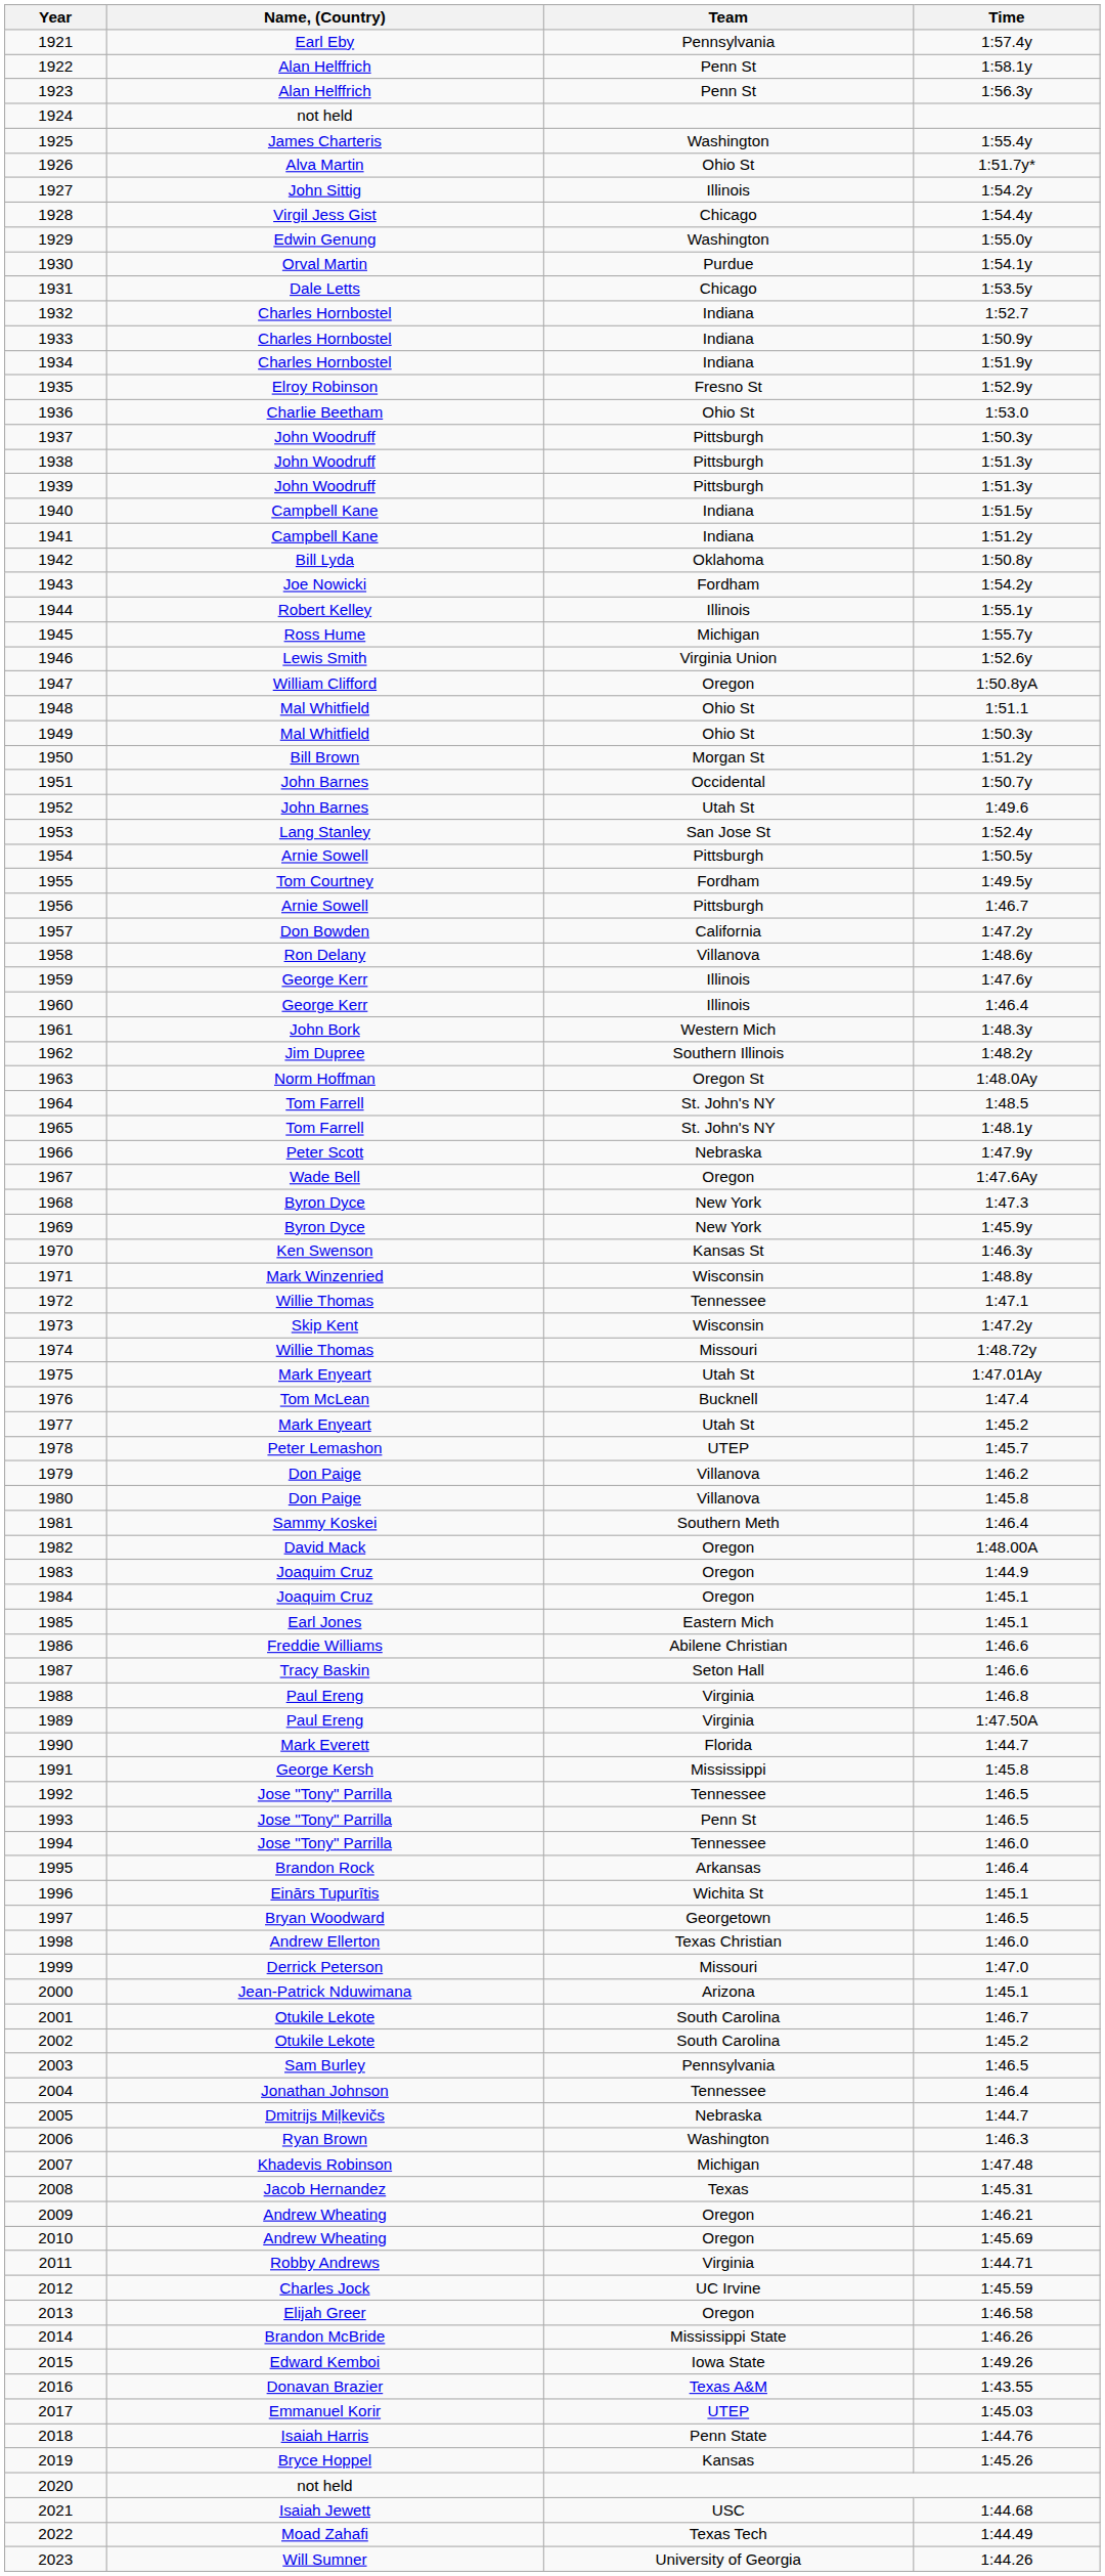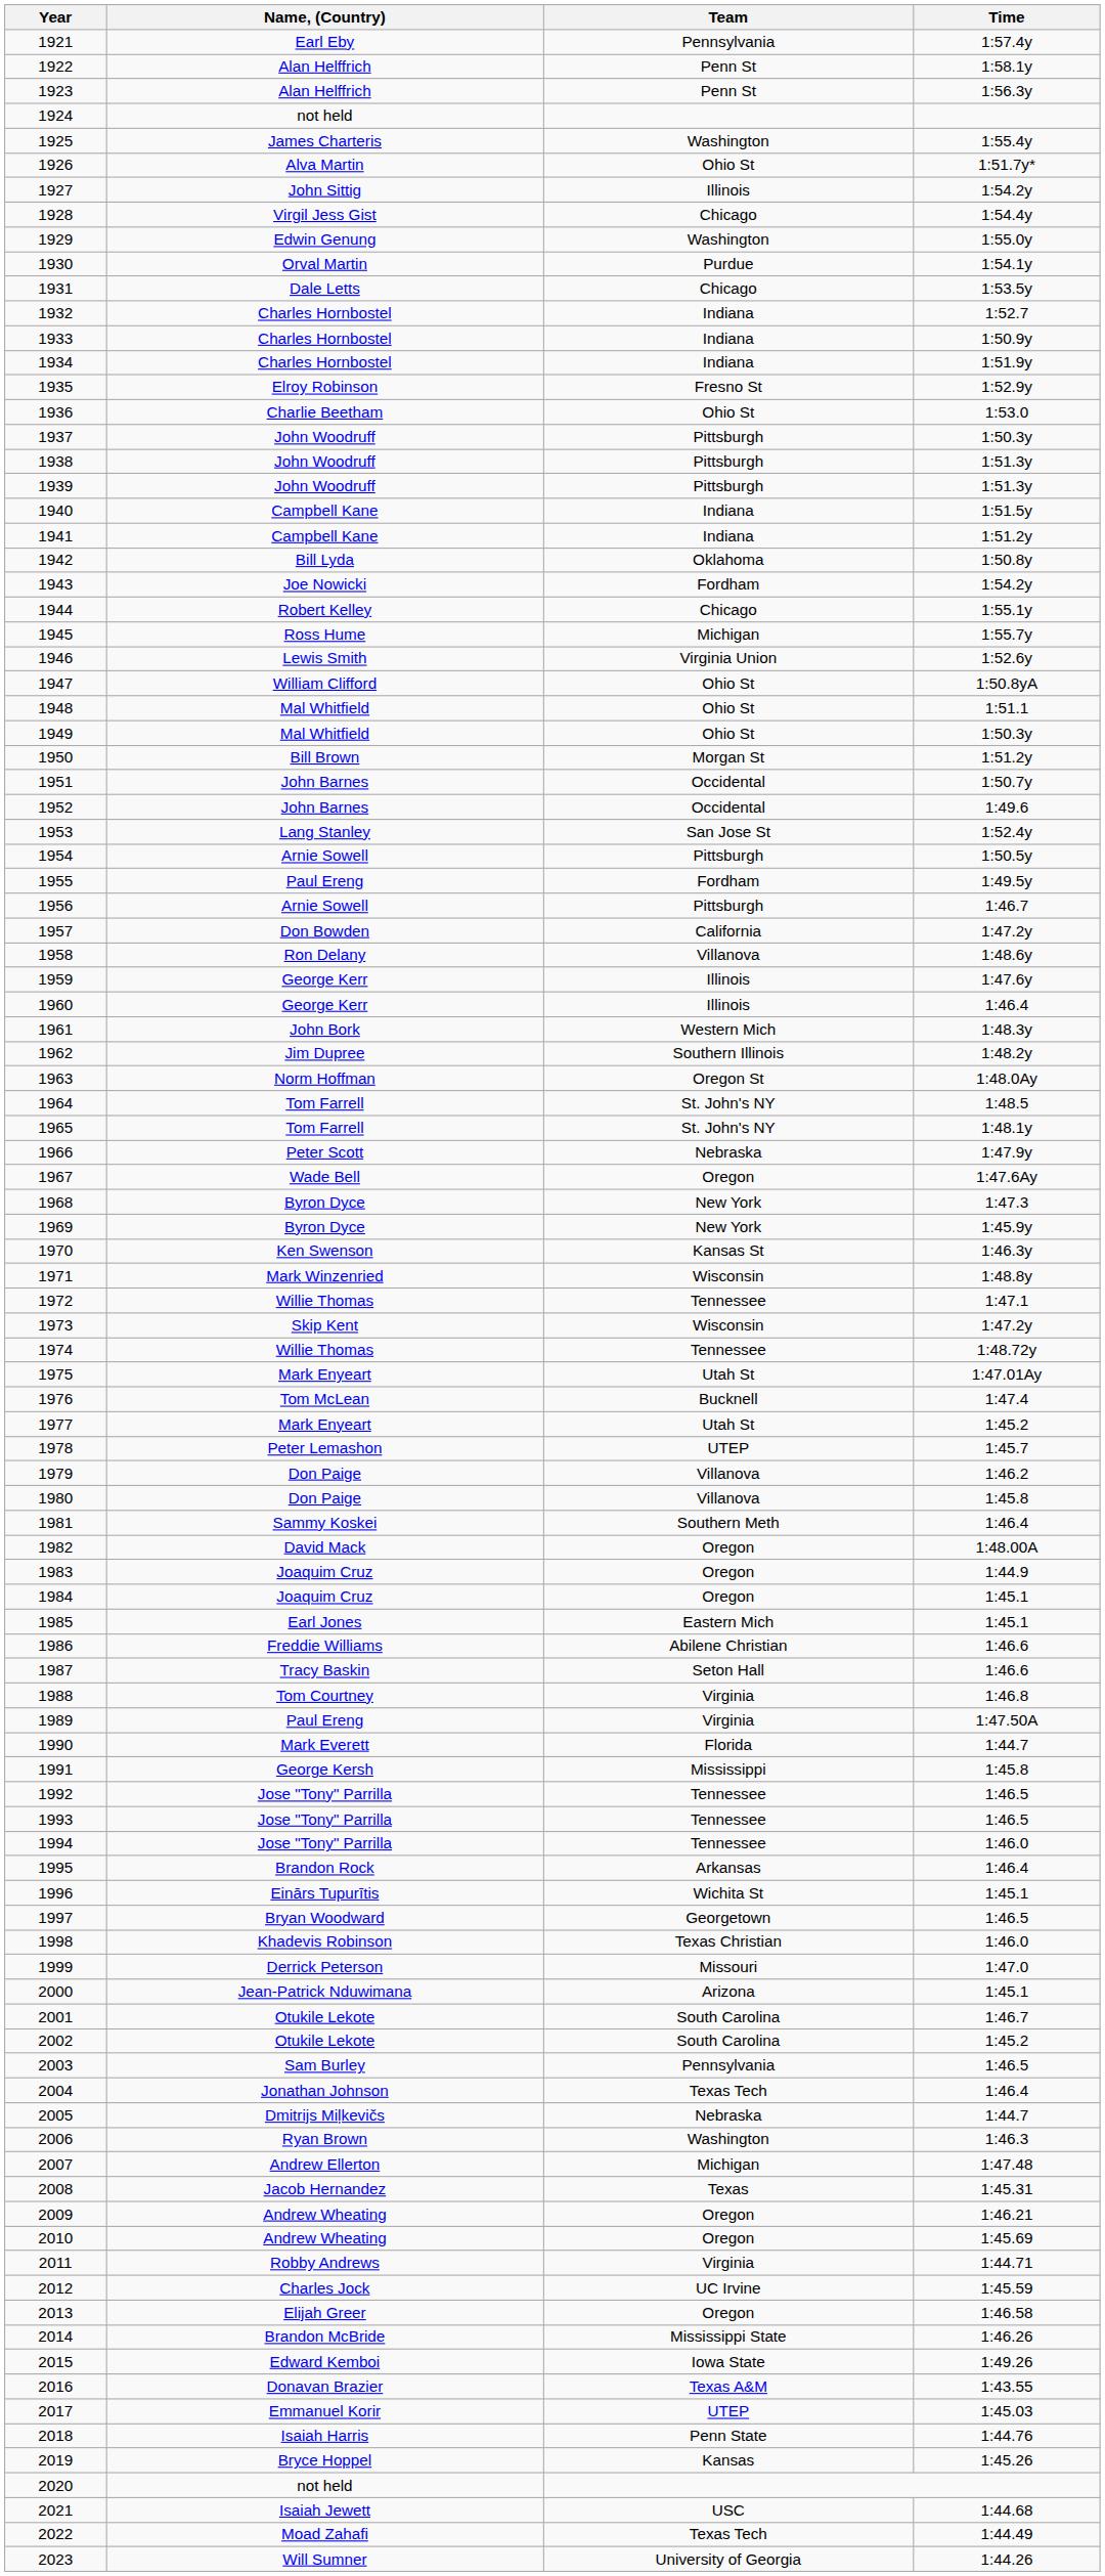 <table class="wikitable sortable" style="font-size:90%; width: 80%; text-align: center;">
 <tr>
 <th>Year</th>
 <th>Name, (Country)</th>
 <th>Team</th>
 <th>Time</th>
 </tr>
 <tr>
 <td>1921</td>
 <td><a href='#'>Earl Eby</a></td>
 <td>Pennsylvania</td>
 <td>1:57.4y</td>
 </tr>
 <tr>
 <td>1922</td>
 <td><a href='#'>Alan Helffrich</a></td>
 <td>Penn St</td>
 <td>1:58.1y</td>
 </tr>
 <tr>
 <td>1923</td>
 <td><a href='#'>Alan Helffrich</a></td>
 <td>Penn St</td>
 <td>1:56.3y</td>
 </tr>
 <tr>
 <td>1924</td>
 <td>not held</td>
 <td></td>
 </tr>
 <tr>
 <td>1925</td>
 <td><a href='#'>James Charteris</a></td>
 <td>Washington</td>
 <td>1:55.4y</td>
 </tr>
 <tr>
 <td>1926</td>
 <td><a href='#'>Alva Martin</a></td>
 <td>Ohio St</td>
 <td>1:51.7y*</td>
 </tr>
 <tr>
 <td>1927</td>
 <td><a href='#'>John Sittig</a></td>
 <td>Illinois</td>
 <td>1:54.2y</td>
 </tr>
 <tr>
 <td>1928</td>
 <td><a href='#'>Virgil Jess Gist</a></td>
 <td>Chicago</td>
 <td>1:54.4y</td>
 </tr>
 <tr>
 <td>1929</td>
 <td><a href='#'>Edwin Genung</a></td>
 <td>Washington</td>
 <td>1:55.0y</td>
 </tr>
 <tr>
 <td>1930</td>
 <td><a href='#'>Orval Martin</a></td>
 <td>Purdue</td>
 <td>1:54.1y</td>
 </tr>
 <tr>
 <td>1931</td>
 <td><a href='#'>Dale Letts</a></td>
 <td>Chicago</td>
 <td>1:53.5y</td>
 </tr>
 <tr>
 <td>1932</td>
 <td><a href='#'>Charles Hornbostel</a></td>
 <td>Indiana</td>
 <td>1:52.7</td>
 </tr>
 <tr>
 <td>1933</td>
 <td><a href='#'>Charles Hornbostel</a></td>
 <td>Indiana</td>
 <td>1:50.9y</td>
 </tr>
 <tr>
 <td>1934</td>
 <td><a href='#'>Charles Hornbostel</a></td>
 <td>Indiana</td>
 <td>1:51.9y</td>
 </tr>
 <tr>
 <td>1935</td>
 <td><a href='#'>Elroy Robinson</a></td>
 <td>Fresno St</td>
 <td>1:52.9y</td>
 </tr>
 <tr>
 <td>1936</td>
 <td><a href='#'>Charlie Beetham</a></td>
 <td>Ohio St</td>
 <td>1:53.0</td>
 </tr>
 <tr>
 <td>1937</td>
 <td><a href='#'>John Woodruff</a></td>
 <td>Pittsburgh</td>
 <td>1:50.3y</td>
 </tr>
 <tr>
 <td>1938</td>
 <td><a href='#'>John Woodruff</a></td>
 <td>Pittsburgh</td>
 <td>1:51.3y</td>
 </tr>
 <tr>
 <td>1939</td>
 <td><a href='#'>John Woodruff</a></td>
 <td>Pittsburgh</td>
 <td>1:51.3y</td>
 </tr>
 <tr>
 <td>1940</td>
 <td><a href='#'>Campbell Kane</a></td>
 <td>Indiana</td>
 <td>1:51.5y</td>
 </tr>
 <tr>
 <td>1941</td>
 <td><a href='#'>Campbell Kane</a></td>
 <td>Indiana</td>
 <td>1:51.2y</td>
 </tr>
 <tr>
 <td>1942</td>
 <td><a href='#'>Bill Lyda</a></td>
 <td>Oklahoma</td>
 <td>1:50.8y</td>
 </tr>
 <tr>
 <td>1943</td>
 <td><a href='#'>Joe Nowicki</a></td>
 <td>Fordham</td>
 <td>1:54.2y</td>
 </tr>
 <tr>
 <td>1944</td>
 <td><a href='#'>Robert Kelley</a></td>
-<td>Illinois</td>
+<td>Chicago</td>
 <td>1:55.1y</td>
 </tr>
 <tr>
 <td>1945</td>
 <td><a href='#'>Ross Hume</a></td>
 <td>Michigan</td>
 <td>1:55.7y</td>
 </tr>
 <tr>
 <td>1946</td>
 <td><a href='#'>Lewis Smith</a></td>
 <td>Virginia Union</td>
 <td>1:52.6y</td>
 </tr>
 <tr>
 <td>1947</td>
 <td><a href='#'>William Clifford</a></td>
-<td>Oregon</td>
+<td>Ohio St</td>
 <td>1:50.8yA</td>
 </tr>
 <tr>
 <td>1948</td>
 <td><a href='#'>Mal Whitfield</a></td>
 <td>Ohio St</td>
 <td>1:51.1</td>
 </tr>
 <tr>
 <td>1949</td>
 <td><a href='#'>Mal Whitfield</a></td>
 <td>Ohio St</td>
 <td>1:50.3y</td>
 </tr>
 <tr>
 <td>1950</td>
 <td><a href='#'>Bill Brown</a></td>
 <td>Morgan St</td>
 <td>1:51.2y</td>
 </tr>
 <tr>
 <td>1951</td>
 <td><a href='#'>John Barnes</a></td>
 <td>Occidental</td>
 <td>1:50.7y</td>
 </tr>
 <tr>
 <td>1952</td>
 <td><a href='#'>John Barnes</a></td>
-<td>Utah St</td>
+<td>Occidental</td>
 <td>1:49.6</td>
 </tr>
 <tr>
 <td>1953</td>
 <td><a href='#'>Lang Stanley</a></td>
 <td>San Jose St</td>
 <td>1:52.4y</td>
 </tr>
 <tr>
 <td>1954</td>
 <td><a href='#'>Arnie Sowell</a></td>
 <td>Pittsburgh</td>
 <td>1:50.5y</td>
 </tr>
 <tr>
 <td>1955</td>
-<td><a href='#'>Tom Courtney</a></td>
+<td><a href='#'>Paul Ereng</a> </td>
 <td>Fordham</td>
 <td>1:49.5y</td>
 </tr>
 <tr>
 <td>1956</td>
 <td><a href='#'>Arnie Sowell</a></td>
 <td>Pittsburgh</td>
 <td>1:46.7</td>
 </tr>
 <tr>
 <td>1957</td>
 <td><a href='#'>Don Bowden</a></td>
 <td>California</td>
 <td>1:47.2y</td>
 </tr>
 <tr>
 <td>1958</td>
 <td><a href='#'>Ron Delany</a> </td>
 <td>Villanova</td>
 <td>1:48.6y</td>
 </tr>
 <tr>
 <td>1959</td>
 <td><a href='#'>George Kerr</a> </td>
 <td>Illinois</td>
 <td>1:47.6y</td>
 </tr>
 <tr>
 <td>1960</td>
 <td><a href='#'>George Kerr</a> </td>
 <td>Illinois</td>
 <td>1:46.4</td>
 </tr>
 <tr>
 <td>1961</td>
 <td><a href='#'>John Bork</a></td>
 <td>Western Mich</td>
 <td>1:48.3y</td>
 </tr>
 <tr>
 <td>1962</td>
 <td><a href='#'>Jim Dupree</a></td>
 <td>Southern Illinois</td>
 <td>1:48.2y</td>
 </tr>
 <tr>
 <td>1963</td>
 <td><a href='#'>Norm Hoffman</a></td>
 <td>Oregon St</td>
 <td>1:48.0Ay</td>
 </tr>
 <tr>
 <td>1964</td>
 <td><a href='#'>Tom Farrell</a></td>
 <td>St. John's NY</td>
 <td>1:48.5</td>
 </tr>
 <tr>
 <td>1965</td>
 <td><a href='#'>Tom Farrell</a></td>
 <td>St. John's NY</td>
 <td>1:48.1y</td>
 </tr>
 <tr>
 <td>1966</td>
 <td><a href='#'>Peter Scott</a></td>
 <td>Nebraska</td>
 <td>1:47.9y</td>
 </tr>
 <tr>
 <td>1967</td>
 <td><a href='#'>Wade Bell</a></td>
 <td>Oregon</td>
 <td>1:47.6Ay</td>
 </tr>
 <tr>
 <td>1968</td>
 <td><a href='#'>Byron Dyce</a> </td>
 <td>New York</td>
 <td>1:47.3</td>
 </tr>
 <tr>
 <td>1969</td>
 <td><a href='#'>Byron Dyce</a> </td>
 <td>New York</td>
 <td>1:45.9y</td>
 </tr>
 <tr>
 <td>1970</td>
 <td><a href='#'>Ken Swenson</a></td>
 <td>Kansas St</td>
 <td>1:46.3y</td>
 </tr>
 <tr>
 <td>1971</td>
 <td><a href='#'>Mark Winzenried</a></td>
 <td>Wisconsin</td>
 <td>1:48.8y</td>
 </tr>
 <tr>
 <td>1972</td>
 <td><a href='#'>Willie Thomas</a></td>
 <td>Tennessee</td>
 <td>1:47.1</td>
 </tr>
 <tr>
 <td>1973</td>
 <td><a href='#'>Skip Kent</a></td>
 <td>Wisconsin</td>
 <td>1:47.2y</td>
 </tr>
 <tr>
 <td>1974</td>
 <td><a href='#'>Willie Thomas</a></td>
-<td>Missouri</td>
+<td>Tennessee</td>
 <td>1:48.72y</td>
 </tr>
 <tr>
 <td>1975</td>
 <td><a href='#'>Mark Enyeart</a></td>
 <td>Utah St</td>
 <td>1:47.01Ay</td>
 </tr>
 <tr>
 <td>1976</td>
 <td><a href='#'>Tom McLean</a></td>
 <td>Bucknell</td>
 <td>1:47.4</td>
 </tr>
 <tr>
 <td>1977</td>
 <td><a href='#'>Mark Enyeart</a></td>
 <td>Utah St</td>
 <td>1:45.2</td>
 </tr>
 <tr>
 <td>1978</td>
 <td><a href='#'>Peter Lemashon</a> </td>
 <td>UTEP</td>
 <td>1:45.7</td>
 </tr>
 <tr>
 <td>1979</td>
 <td><a href='#'>Don Paige</a></td>
 <td>Villanova</td>
 <td>1:46.2</td>
 </tr>
 <tr>
 <td>1980</td>
 <td><a href='#'>Don Paige</a></td>
 <td>Villanova</td>
 <td>1:45.8</td>
 </tr>
 <tr>
 <td>1981</td>
 <td><a href='#'>Sammy Koskei</a> </td>
 <td>Southern Meth</td>
 <td>1:46.4</td>
 </tr>
 <tr>
 <td>1982</td>
 <td><a href='#'>David Mack</a></td>
 <td>Oregon</td>
 <td>1:48.00A</td>
 </tr>
 <tr>
 <td>1983</td>
 <td><a href='#'>Joaquim Cruz</a> </td>
 <td>Oregon</td>
 <td>1:44.9</td>
 </tr>
 <tr>
 <td>1984</td>
 <td><a href='#'>Joaquim Cruz</a> </td>
 <td>Oregon</td>
 <td>1:45.1</td>
 </tr>
 <tr>
 <td>1985</td>
 <td><a href='#'>Earl Jones</a></td>
 <td>Eastern Mich</td>
 <td>1:45.1</td>
 </tr>
 <tr>
 <td>1986</td>
 <td><a href='#'>Freddie Williams</a> </td>
 <td>Abilene Christian</td>
 <td>1:46.6</td>
 </tr>
 <tr>
 <td>1987</td>
 <td><a href='#'>Tracy Baskin</a></td>
 <td>Seton Hall</td>
 <td>1:46.6</td>
 </tr>
 <tr>
 <td>1988</td>
-<td><a href='#'>Paul Ereng</a> </td>
+<td><a href='#'>Tom Courtney</a></td>
 <td>Virginia</td>
 <td>1:46.8</td>
 </tr>
 <tr>
 <td>1989</td>
 <td><a href='#'>Paul Ereng</a> </td>
 <td>Virginia</td>
 <td>1:47.50A</td>
 </tr>
 <tr>
 <td>1990</td>
 <td><a href='#'>Mark Everett</a></td>
 <td>Florida</td>
 <td>1:44.7</td>
 </tr>
 <tr>
 <td>1991</td>
 <td><a href='#'>George Kersh</a></td>
 <td>Mississippi</td>
 <td>1:45.8</td>
 </tr>
 <tr>
 <td>1992</td>
 <td><a href='#'>Jose "Tony" Parrilla</a></td>
 <td>Tennessee</td>
 <td>1:46.5</td>
 </tr>
 <tr>
 <td>1993</td>
 <td><a href='#'>Jose "Tony" Parrilla</a></td>
-<td>Penn St</td>
+<td>Tennessee</td>
 <td>1:46.5</td>
 </tr>
 <tr>
 <td>1994</td>
 <td><a href='#'>Jose "Tony" Parrilla</a></td>
 <td>Tennessee</td>
 <td>1:46.0</td>
 </tr>
 <tr>
 <td>1995</td>
 <td><a href='#'>Brandon Rock</a></td>
 <td>Arkansas</td>
 <td>1:46.4</td>
 </tr>
 <tr>
 <td>1996</td>
 <td><a href='#'>Einārs Tupurītis</a> </td>
 <td>Wichita St</td>
 <td>1:45.1</td>
 </tr>
 <tr>
 <td>1997</td>
 <td><a href='#'>Bryan Woodward</a></td>
 <td>Georgetown</td>
 <td>1:46.5</td>
 </tr>
 <tr>
 <td>1998</td>
-<td><a href='#'>Andrew Ellerton</a> </td>
+<td><a href='#'>Khadevis Robinson</a></td>
 <td>Texas Christian</td>
 <td>1:46.0</td>
 </tr>
 <tr>
 <td>1999</td>
 <td><a href='#'>Derrick Peterson</a></td>
 <td>Missouri</td>
 <td>1:47.0</td>
 </tr>
 <tr>
 <td>2000</td>
 <td><a href='#'>Jean-Patrick Nduwimana</a> </td>
 <td>Arizona</td>
 <td>1:45.1</td>
 </tr>
 <tr>
 <td>2001</td>
 <td><a href='#'>Otukile Lekote</a> </td>
 <td>South Carolina</td>
 <td>1:46.7</td>
 </tr>
 <tr>
 <td>2002</td>
 <td><a href='#'>Otukile Lekote</a> </td>
 <td>South Carolina</td>
 <td>1:45.2</td>
 </tr>
 <tr>
 <td>2003</td>
 <td><a href='#'>Sam Burley</a></td>
 <td>Pennsylvania</td>
 <td>1:46.5</td>
 </tr>
 <tr>
 <td>2004</td>
 <td><a href='#'>Jonathan Johnson</a></td>
-<td>Tennessee</td>
+<td>Texas Tech</td>
 <td>1:46.4</td>
 </tr>
 <tr>
 <td>2005</td>
 <td><a href='#'>Dmitrijs Miļkevičs</a> </td>
 <td>Nebraska</td>
 <td>1:44.7</td>
 </tr>
 <tr>
 <td>2006</td>
 <td><a href='#'>Ryan Brown</a></td>
 <td>Washington</td>
 <td>1:46.3</td>
 </tr>
 <tr>
 <td>2007</td>
-<td><a href='#'>Khadevis Robinson</a></td>
+<td><a href='#'>Andrew Ellerton</a> </td>
 <td>Michigan</td>
 <td>1:47.48</td>
 </tr>
 <tr>
 <td>2008</td>
 <td><a href='#'>Jacob Hernandez</a></td>
 <td>Texas</td>
 <td>1:45.31</td>
 </tr>
 <tr>
 <td>2009</td>
 <td><a href='#'>Andrew Wheating</a></td>
 <td>Oregon</td>
 <td>1:46.21</td>
 </tr>
 <tr>
 <td>2010</td>
 <td><a href='#'>Andrew Wheating</a></td>
 <td>Oregon</td>
 <td>1:45.69</td>
 </tr>
 <tr>
 <td>2011</td>
 <td><a href='#'>Robby Andrews</a></td>
 <td>Virginia</td>
 <td>1:44.71</td>
 </tr>
 <tr>
 <td>2012</td>
 <td><a href='#'>Charles Jock</a></td>
 <td>UC Irvine</td>
 <td>1:45.59</td>
 </tr>
 <tr>
 <td>2013</td>
 <td><a href='#'>Elijah Greer</a></td>
 <td>Oregon</td>
 <td>1:46.58</td>
 </tr>
 <tr>
 <td>2014</td>
 <td><a href='#'>Brandon McBride</a> </td>
 <td>Mississippi State</td>
 <td>1:46.26</td>
 </tr>
 <tr>
 <td>2015</td>
 <td><a href='#'>Edward Kemboi</a> </td>
 <td>Iowa State</td>
 <td>1:49.26</td>
 </tr>
 <tr>
 <td>2016</td>
 <td><a href='#'>Donavan Brazier</a></td>
 <td><a href='#'>Texas A&M</a></td>
 <td>1:43.55</td>
 </tr>
 <tr>
 <td>2017</td>
 <td><a href='#'>Emmanuel Korir</a></td>
 <td><a href='#'>UTEP</a></td>
 <td>1:45.03</td>
 </tr>
 <tr>
 <td>2018</td>
 <td><a href='#'>Isaiah Harris</a></td>
 <td>Penn State</td>
 <td>1:44.76</td>
 </tr>
 <tr>
 <td>2019</td>
 <td><a href='#'>Bryce Hoppel</a></td>
 <td>Kansas</td>
 <td>1:45.26</td>
 </tr>
 <tr>
 <td>2020</td>
 <td>not held</td>
 </tr>
 <tr>
 <td>2021</td>
 <td><a href='#'>Isaiah Jewett</a></td>
 <td>USC</td>
 <td>1:44.68</td>
 </tr>
 <tr>
 <td>2022</td>
 <td><a href='#'>Moad Zahafi</a></td>
 <td>Texas Tech</td>
 <td>1:44.49</td>
 </tr>
 <tr>
 <td>2023</td>
 <td><a href='#'>Will Sumner</a></td>
 <td>University of Georgia</td>
 <td>1:44.26</td>
 </tr>
 <tr>
 </tr>
 </table>
